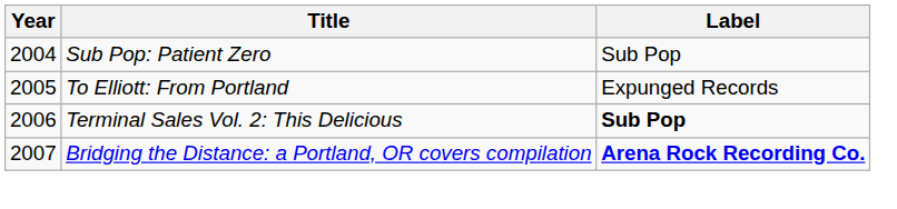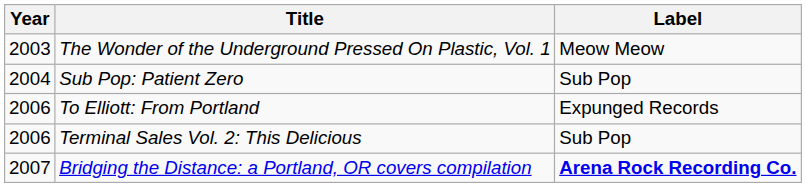 <table class="wikitable">
 <tr>
 <th align="left">Year</th>
 <th align="left">Title</th>
 <th align="left">Label</th>
 </tr>
 <tr>
+<td>2003</td>
+<td><em>The Wonder of the Underground Pressed On Plastic, Vol. 1</em></td>
+<td>Meow Meow</td>
+</tr>
+<tr>
 <td>2004</td>
 <td><em>Sub Pop: Patient Zero</em></td>
 <td>Sub Pop</td>
 </tr>
 <tr>
-<td>2005</td>
+<td>2006</td>
 <td><em>To Elliott: From Portland</em></td>
 <td>Expunged Records</td>
 </tr>
 <tr>
 <td>2006</td>
 <td><em>Terminal Sales Vol. 2: This Delicious</em></td>
-<td><strong>Sub Pop</strong></td>
+<td>Sub Pop</td>
 </tr>
 <tr>
 <td>2007</td>
 <td><em><a href='#'>Bridging the Distance: a Portland, OR covers compilation</a></em></td>
 <td><strong><a href='#'>Arena Rock Recording Co.</a></strong></td>
 </tr>
 </table>
